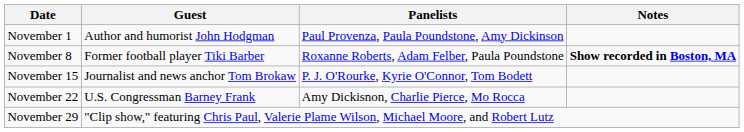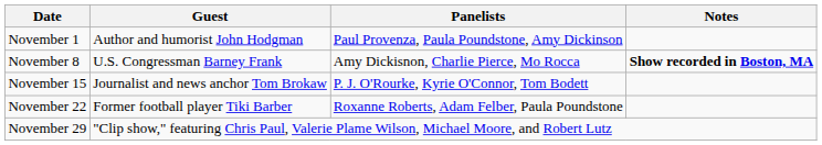 <table class="wikitable">
 <tr>
 <th>Date</th>
 <th>Guest</th>
 <th>Panelists</th>
 <th>Notes</th>
 </tr>
 <tr>
 <td>November 1</td>
 <td>Author and humorist <a href='#'>John Hodgman</a></td>
 <td><a href='#'>Paul Provenza</a>, <a href='#'>Paula Poundstone</a>, <a href='#'>Amy Dickinson</a></td>
 <td></td>
 </tr>
 <tr>
 <td>November 8</td>
-<td>Former football player <a href='#'>Tiki Barber</a></td>
-<td><a href='#'>Roxanne Roberts</a>, <a href='#'>Adam Felber</a>, Paula Poundstone</td>
+<td>U.S. Congressman <a href='#'>Barney Frank</a></td>
+<td>Amy Dickisnon, <a href='#'>Charlie Pierce</a>, <a href='#'>Mo Rocca</a></td>
 <td><strong>Show recorded in <a href='#'>Boston, MA</a> </strong></td>
 </tr>
 <tr>
 <td>November 15</td>
 <td>Journalist and news anchor <a href='#'>Tom Brokaw</a></td>
 <td><a href='#'>P. J. O'Rourke</a>, <a href='#'>Kyrie O'Connor</a>, <a href='#'>Tom Bodett</a></td>
 <td></td>
 </tr>
 <tr>
 <td>November 22</td>
-<td>U.S. Congressman <a href='#'>Barney Frank</a></td>
-<td>Amy Dickisnon, <a href='#'>Charlie Pierce</a>, <a href='#'>Mo Rocca</a></td>
+<td>Former football player <a href='#'>Tiki Barber</a></td>
+<td><a href='#'>Roxanne Roberts</a>, <a href='#'>Adam Felber</a>, Paula Poundstone</td>
 <td></td>
 </tr>
 <tr>
 <td>November 29</td>
 <td colspan="3">"Clip show," featuring <a href='#'>Chris Paul</a>, <a href='#'>Valerie Plame Wilson</a>, <a href='#'>Michael Moore</a>, and <a href='#'>Robert Lutz</a></td>
 </tr>
 </table>
